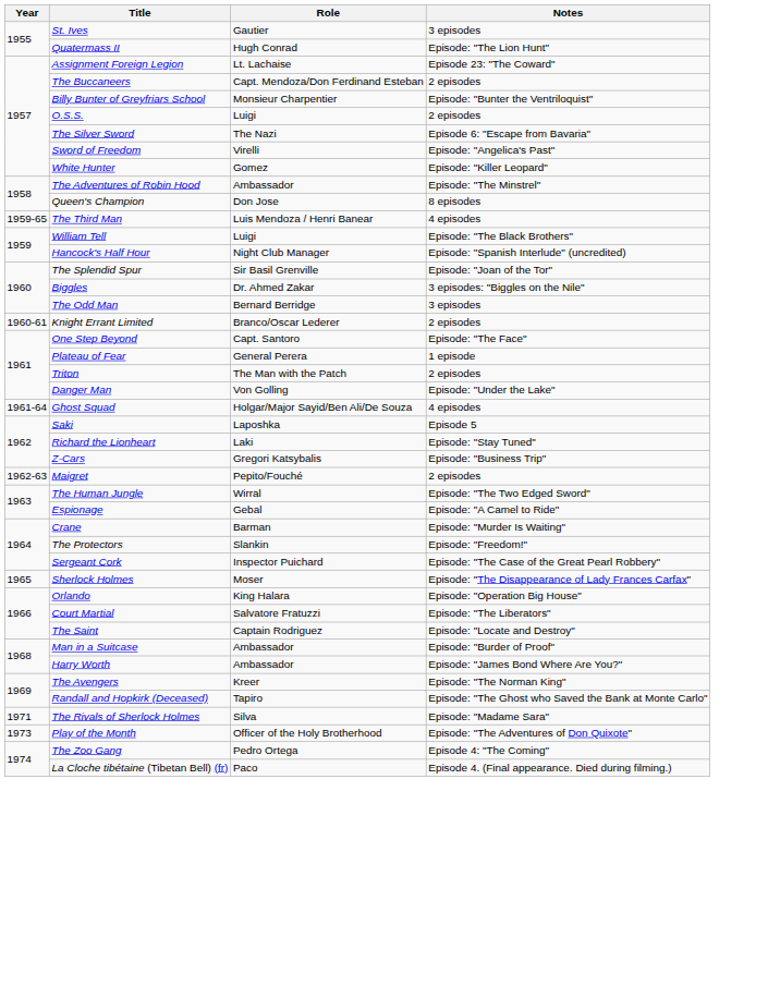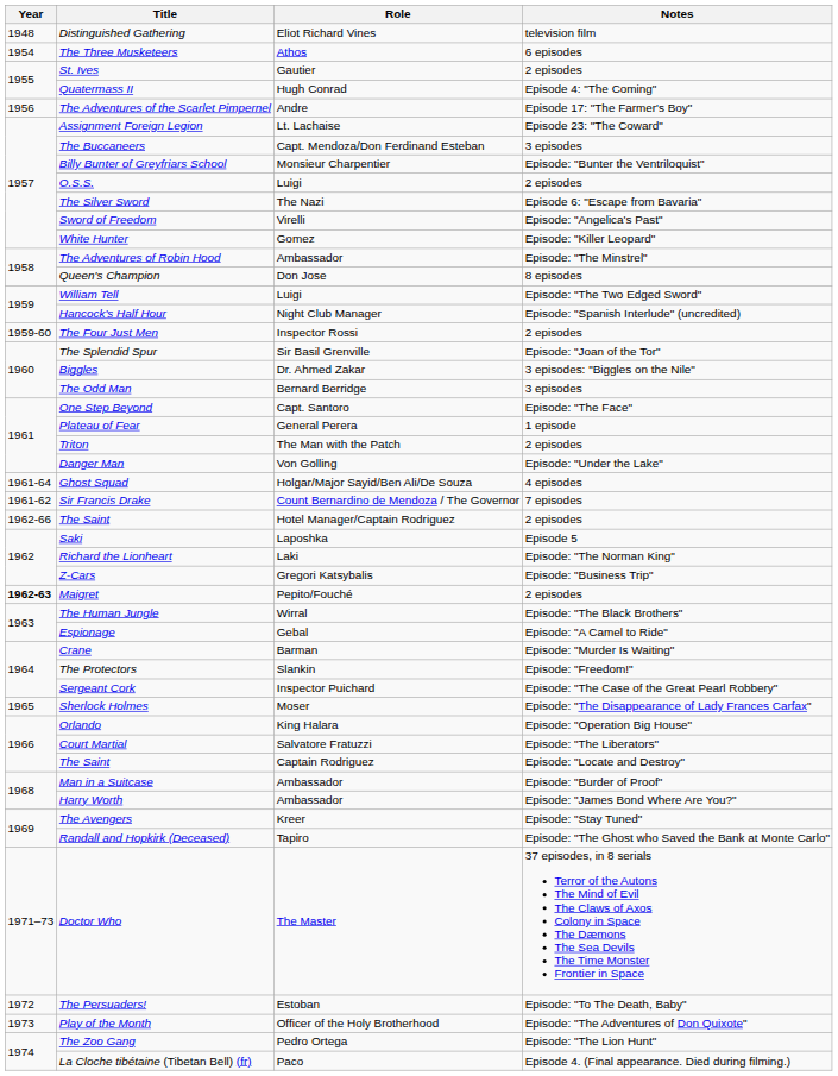 <table class="wikitable sortable">
 <tr>
 <th>Year</th>
 <th>Title</th>
 <th>Role</th>
 <th>Notes</th>
 </tr>
 <tr>
+<td>1948</td>
+<td><em>Distinguished Gathering</em></td>
+<td>Eliot Richard Vines</td>
+<td>television film</td>
+</tr>
+<tr>
+<td>1954</td>
+<td><em><a href='#'>The Three Musketeers</a></em></td>
+<td><a href='#'>Athos</a></td>
+<td>6 episodes</td>
+</tr>
+<tr>
 <td rowspan="2">1955</td>
 <td><em><a href='#'>St. Ives</a></em></td>
 <td>Gautier</td>
-<td>3 episodes</td>
+<td>2 episodes</td>
 </tr>
 <tr>
 <td><em><a href='#'>Quatermass II</a></em></td>
 <td>Hugh Conrad</td>
-<td>Episode: "The Lion Hunt"</td>
+<td>Episode 4: "The Coming"</td>
+</tr>
+<tr>
+<td>1956</td>
+<td><em><a href='#'>The Adventures of the Scarlet Pimpernel</a></em></td>
+<td>Andre</td>
+<td>Episode 17: "The Farmer's Boy"</td>
 </tr>
 <tr>
 <td rowspan="7">1957</td>
 <td><em><a href='#'>Assignment Foreign Legion</a></em></td>
 <td>Lt. Lachaise</td>
 <td>Episode 23: "The Coward"</td>
 </tr>
 <tr>
 <td><em><a href='#'>The Buccaneers</a></em></td>
 <td>Capt. Mendoza/Don Ferdinand Esteban</td>
-<td>2 episodes</td>
+<td>3 episodes</td>
 </tr>
 <tr>
 <td><em><a href='#'>Billy Bunter of Greyfriars School</a></em></td>
 <td>Monsieur Charpentier</td>
 <td>Episode: "Bunter the Ventriloquist"</td>
 </tr>
 <tr>
 <td><em><a href='#'>O.S.S.</a></em></td>
 <td>Luigi</td>
 <td>2 episodes</td>
 </tr>
 <tr>
 <td><em><a href='#'>The Silver Sword</a></em></td>
 <td>The Nazi</td>
 <td>Episode 6: "Escape from Bavaria"</td>
 </tr>
 <tr>
 <td><em><a href='#'>Sword of Freedom</a></em></td>
 <td>Virelli</td>
 <td>Episode: "Angelica's Past"</td>
 </tr>
 <tr>
 <td><em><a href='#'>White Hunter</a></em></td>
 <td>Gomez</td>
 <td>Episode: "Killer Leopard"</td>
 </tr>
 <tr>
 <td rowspan="2">1958</td>
 <td><em><a href='#'>The Adventures of Robin Hood</a></em></td>
 <td>Ambassador</td>
 <td>Episode: "The Minstrel"</td>
 </tr>
 <tr>
 <td><em>Queen's Champion</em></td>
 <td>Don Jose</td>
 <td>8 episodes</td>
 </tr>
 <tr>
-<td>1959-65</td>
-<td><em><a href='#'>The Third Man</a></em></td>
-<td>Luis Mendoza / Henri Banear</td>
-<td>4 episodes</td>
-</tr>
-<tr>
 <td rowspan="2">1959</td>
 <td><em><a href='#'>William Tell</a></em></td>
 <td>Luigi</td>
-<td>Episode: "The Black Brothers"</td>
+<td>Episode: "The Two Edged Sword"</td>
 </tr>
 <tr>
 <td><em><a href='#'>Hancock's Half Hour</a></em></td>
 <td>Night Club Manager</td>
 <td>Episode: "Spanish Interlude" (uncredited)</td>
+</tr>
+<tr>
+<td>1959-60</td>
+<td><em><a href='#'>The Four Just Men</a></em></td>
+<td>Inspector Rossi</td>
+<td>2 episodes</td>
 </tr>
 <tr>
 <td rowspan="3">1960</td>
 <td><em>The Splendid Spur</em></td>
 <td>Sir Basil Grenville</td>
 <td>Episode: "Joan of the Tor"</td>
 </tr>
 <tr>
 <td><em><a href='#'>Biggles</a></em></td>
 <td>Dr. Ahmed Zakar</td>
 <td>3 episodes: "Biggles on the Nile"</td>
 </tr>
 <tr>
 <td><em><a href='#'>The Odd Man</a></em></td>
 <td>Bernard Berridge</td>
 <td>3 episodes</td>
-</tr>
-<tr>
-<td>1960-61</td>
-<td><em>Knight Errant Limited</em></td>
-<td>Branco/Oscar Lederer</td>
-<td>2 episodes</td>
 </tr>
 <tr>
 <td rowspan="4">1961</td>
 <td><em><a href='#'>One Step Beyond</a></em></td>
 <td>Capt. Santoro</td>
 <td>Episode: "The Face"</td>
 </tr>
 <tr>
 <td><em><a href='#'>Plateau of Fear</a></em></td>
 <td>General Perera</td>
 <td>1 episode</td>
 </tr>
 <tr>
 <td><em><a href='#'>Triton</a></em></td>
 <td>The Man with the Patch</td>
 <td>2 episodes</td>
 </tr>
 <tr>
 <td><em><a href='#'>Danger Man</a></em></td>
 <td>Von Golling</td>
 <td>Episode: "Under the Lake"</td>
 </tr>
 <tr>
 <td>1961-64</td>
 <td><em><a href='#'>Ghost Squad</a></em></td>
 <td>Holgar/Major Sayid/Ben Ali/De Souza</td>
 <td>4 episodes</td>
 </tr>
 <tr>
+<td>1961-62</td>
+<td><em><a href='#'>Sir Francis Drake</a></em></td>
+<td><a href='#'>Count Bernardino de Mendoza</a> / The Governor</td>
+<td>7 episodes</td>
+</tr>
+<tr>
+<td>1962-66</td>
+<td><em><a href='#'>The Saint</a></em></td>
+<td>Hotel Manager/Captain Rodriguez</td>
+<td>2 episodes</td>
+</tr>
+<tr>
 <td rowspan="3">1962</td>
 <td><em><a href='#'>Saki</a></em></td>
 <td>Laposhka</td>
 <td>Episode 5</td>
 </tr>
 <tr>
 <td><em><a href='#'>Richard the Lionheart</a></em></td>
 <td>Laki</td>
-<td>Episode: "Stay Tuned"</td>
+<td>Episode: "The Norman King"</td>
 </tr>
 <tr>
 <td><em><a href='#'>Z-Cars</a></em></td>
 <td>Gregori Katsybalis</td>
 <td>Episode: "Business Trip"</td>
 </tr>
 <tr>
-<td>1962-63</td>
+<td><strong>1962-63</strong></td>
 <td><em><a href='#'>Maigret</a></em></td>
 <td>Pepito/Fouché</td>
 <td>2 episodes</td>
 </tr>
 <tr>
 <td rowspan="2">1963</td>
 <td><em><a href='#'>The Human Jungle</a></em></td>
 <td>Wirral</td>
-<td>Episode: "The Two Edged Sword"</td>
+<td>Episode: "The Black Brothers"</td>
 </tr>
 <tr>
 <td><em><a href='#'>Espionage</a></em></td>
 <td>Gebal</td>
 <td>Episode: "A Camel to Ride"</td>
 </tr>
 <tr>
 <td rowspan="3">1964</td>
 <td><em><a href='#'>Crane</a></em></td>
 <td>Barman</td>
 <td>Episode: "Murder Is Waiting"</td>
 </tr>
 <tr>
 <td><em>The Protectors</em></td>
 <td>Slankin</td>
 <td>Episode: "Freedom!"</td>
 </tr>
 <tr>
 <td><em><a href='#'>Sergeant Cork</a></em></td>
 <td>Inspector Puichard</td>
 <td>Episode: "The Case of the Great Pearl Robbery"</td>
 </tr>
 <tr>
 <td>1965</td>
 <td><em><a href='#'>Sherlock Holmes</a></em></td>
 <td>Moser</td>
 <td>Episode: "<a href='#'>The Disappearance of Lady Frances Carfax</a>"</td>
 </tr>
 <tr>
 <td rowspan="3">1966</td>
 <td><em><a href='#'>Orlando</a></em></td>
 <td>King Halara</td>
 <td>Episode: "Operation Big House"</td>
 </tr>
 <tr>
 <td><em><a href='#'>Court Martial</a></em></td>
 <td>Salvatore Fratuzzi</td>
 <td>Episode: "The Liberators"</td>
 </tr>
 <tr>
 <td><em><a href='#'>The Saint</a></em></td>
 <td>Captain Rodriguez</td>
 <td>Episode: "Locate and Destroy"</td>
 </tr>
 <tr>
 <td rowspan="2">1968</td>
 <td><em><a href='#'>Man in a Suitcase</a></em></td>
 <td>Ambassador</td>
 <td>Episode: "Burder of Proof"</td>
 </tr>
 <tr>
 <td><em><a href='#'>Harry Worth</a></em></td>
 <td>Ambassador</td>
 <td>Episode: "James Bond Where Are You?"</td>
 </tr>
 <tr>
 <td rowspan="2">1969</td>
 <td><em><a href='#'>The Avengers</a></em></td>
 <td>Kreer</td>
-<td>Episode: "The Norman King"</td>
+<td>Episode: "Stay Tuned"</td>
 </tr>
 <tr>
 <td><em><a href='#'>Randall and Hopkirk (Deceased)</a></em></td>
 <td>Tapiro</td>
 <td>Episode: "The Ghost who Saved the Bank at Monte Carlo"</td>
 </tr>
 <tr>
-<td>1971</td>
-<td><em><a href='#'>The Rivals of Sherlock Holmes</a></em></td>
-<td>Silva</td>
-<td>Episode: "Madame Sara"</td>
+<td>1971–73</td>
+<td><em><a href='#'>Doctor Who</a></em></td>
+<td><a href='#'>The Master</a></td>
+<td>37 episodes, in 8 serials<br><ul><li><a href='#'>Terror of the Autons</a></li><li><a href='#'>The Mind of Evil</a></li><li><a href='#'>The Claws of Axos</a></li><li><a href='#'>Colony in Space</a></li><li><a href='#'>The Dæmons</a></li><li><a href='#'>The Sea Devils</a></li><li><a href='#'>The Time Monster</a></li><li><a href='#'>Frontier in Space</a></li></ul></td>
+</tr>
+<tr>
+<td>1972</td>
+<td><em><a href='#'>The Persuaders!</a></em></td>
+<td>Estoban</td>
+<td>Episode: "To The Death, Baby"</td>
 </tr>
 <tr>
 <td>1973</td>
 <td><em><a href='#'>Play of the Month</a></em></td>
 <td>Officer of the Holy Brotherhood</td>
 <td>Episode: "The Adventures of <a href='#'>Don Quixote</a>"</td>
 </tr>
 <tr>
 <td rowspan="2">1974</td>
 <td><em><a href='#'>The Zoo Gang</a></em></td>
 <td>Pedro Ortega</td>
-<td>Episode 4: "The Coming"</td>
+<td>Episode: "The Lion Hunt"</td>
 </tr>
 <tr>
 <td><em>La Cloche tibétaine</em> (Tibetan Bell) <a href='#'>(fr)</a></td>
 <td>Paco</td>
 <td>Episode 4. (Final appearance. Died during filming.)</td>
 </tr>
 </table>
